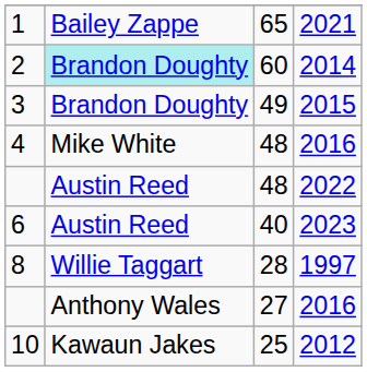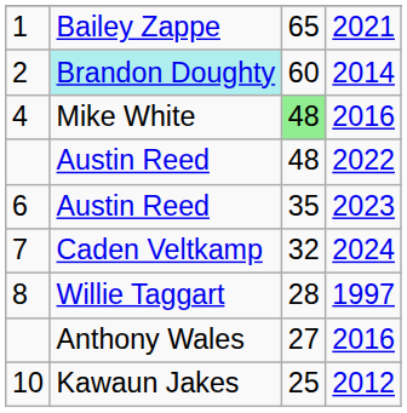 <table class="wikitable">
 <tr>
 </tr>
 <tr>
 <td>1</td>
 <td><a href='#'>Bailey Zappe</a></td>
 <td><abbr>65</abbr></td>
 <td><a href='#'>2021</a></td>
 </tr>
 <tr>
 <td>2</td>
 <td style="background: paleturquoise;"><a href='#'>Brandon Doughty</a></td>
 <td><abbr>60</abbr></td>
 <td><a href='#'>2014</a></td>
 </tr>
 <tr>
-<td>3</td>
-<td><a href='#'>Brandon Doughty</a></td>
-<td><abbr>49</abbr></td>
-<td><a href='#'>2015</a></td>
-</tr>
-<tr>
 <td>4</td>
 <td>Mike White</td>
-<td><abbr>48</abbr></td>
+<td style="background: lightgreen;"><abbr>48</abbr></td>
 <td><a href='#'>2016</a></td>
 </tr>
 <tr>
 <td></td>
 <td><a href='#'>Austin Reed</a></td>
 <td><abbr>48</abbr></td>
 <td><a href='#'>2022</a></td>
 </tr>
 <tr>
 <td>6</td>
 <td><a href='#'>Austin Reed</a></td>
-<td><abbr>40</abbr></td>
+<td><abbr>35</abbr></td>
 <td><a href='#'>2023</a></td>
+</tr>
+<tr>
+<td>7</td>
+<td><a href='#'>Caden Veltkamp</a></td>
+<td><abbr>32</abbr></td>
+<td><a href='#'>2024</a></td>
 </tr>
 <tr>
 <td>8</td>
 <td><a href='#'>Willie Taggart</a></td>
 <td><abbr>28</abbr></td>
 <td><a href='#'>1997</a></td>
 </tr>
 <tr>
 <td></td>
 <td>Anthony Wales</td>
 <td><abbr>27</abbr></td>
 <td><a href='#'>2016</a></td>
 </tr>
 <tr>
 <td>10</td>
 <td>Kawaun Jakes</td>
 <td><abbr>25</abbr></td>
 <td><a href='#'>2012</a></td>
 </tr>
 </table>
